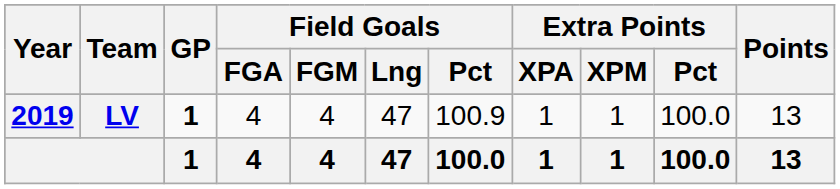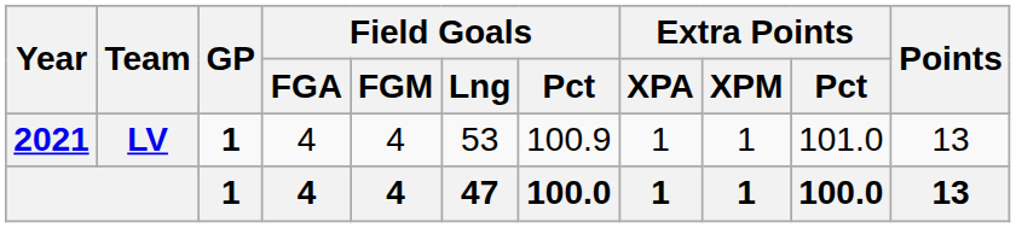 <table class="wikitable" style="text-align:center;">
 <tr>
 <th rowspan="2">Year</th>
 <th rowspan="2">Team</th>
 <th rowspan="2">GP</th>
 <th colspan="4">Field Goals</th>
 <th colspan="3">Extra Points</th>
 <th rowspan="2">Points</th>
 </tr>
 <tr>
 <th>FGA</th>
 <th>FGM</th>
 <th>Lng</th>
 <th>Pct</th>
 <th>XPA</th>
 <th>XPM</th>
 <th>Pct</th>
 </tr>
 <tr>
-<th><a href='#'>2019</a></th>
+<th><a href='#'>2021</a></th>
 <th><a href='#'>LV</a></th>
 <td><strong>1</strong></td>
 <td>4</td>
 <td>4</td>
-<td>47</td>
+<td>53</td>
 <td>100.9</td>
 <td>1</td>
 <td>1</td>
-<td>100.0</td>
+<td>101.0</td>
 <td>13</td>
 </tr>
 <tr>
 <th colspan="2"></th>
 <th>1</th>
 <th>4</th>
 <th>4</th>
 <th>47</th>
 <th>100.0</th>
 <th>1</th>
 <th>1</th>
 <th>100.0</th>
 <th>13</th>
 </tr>
 </table>
